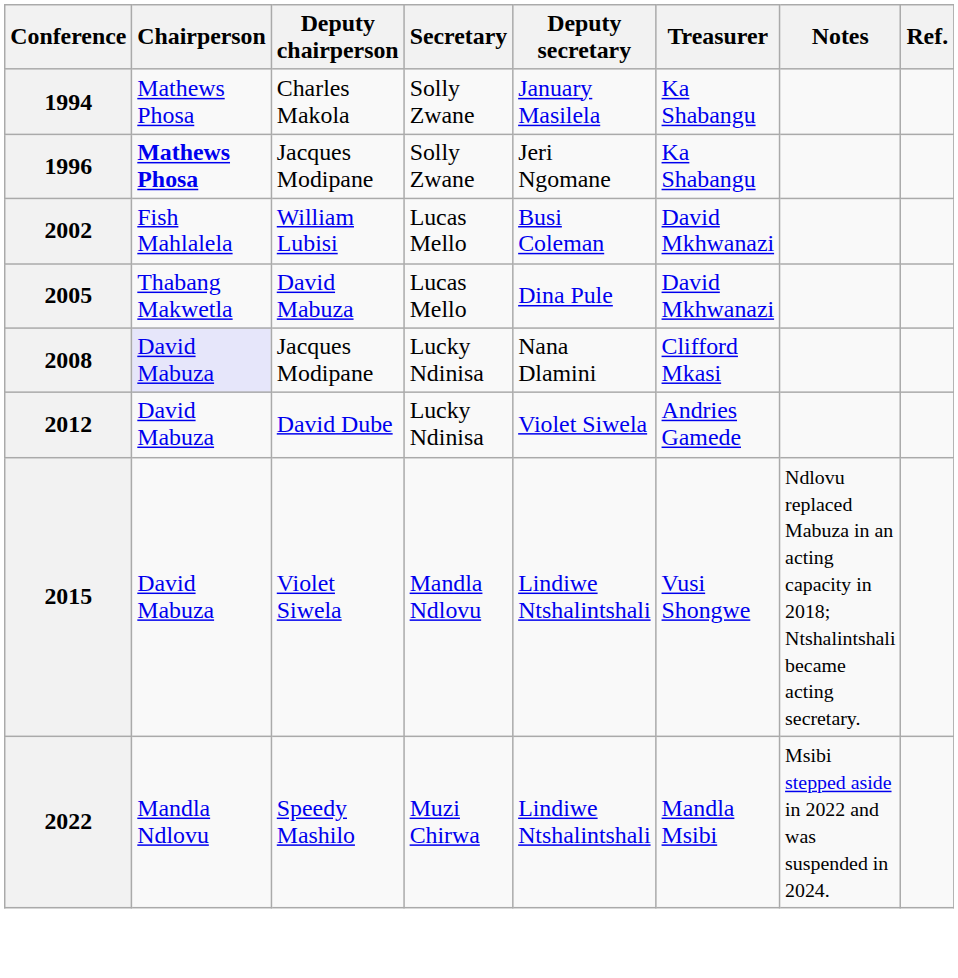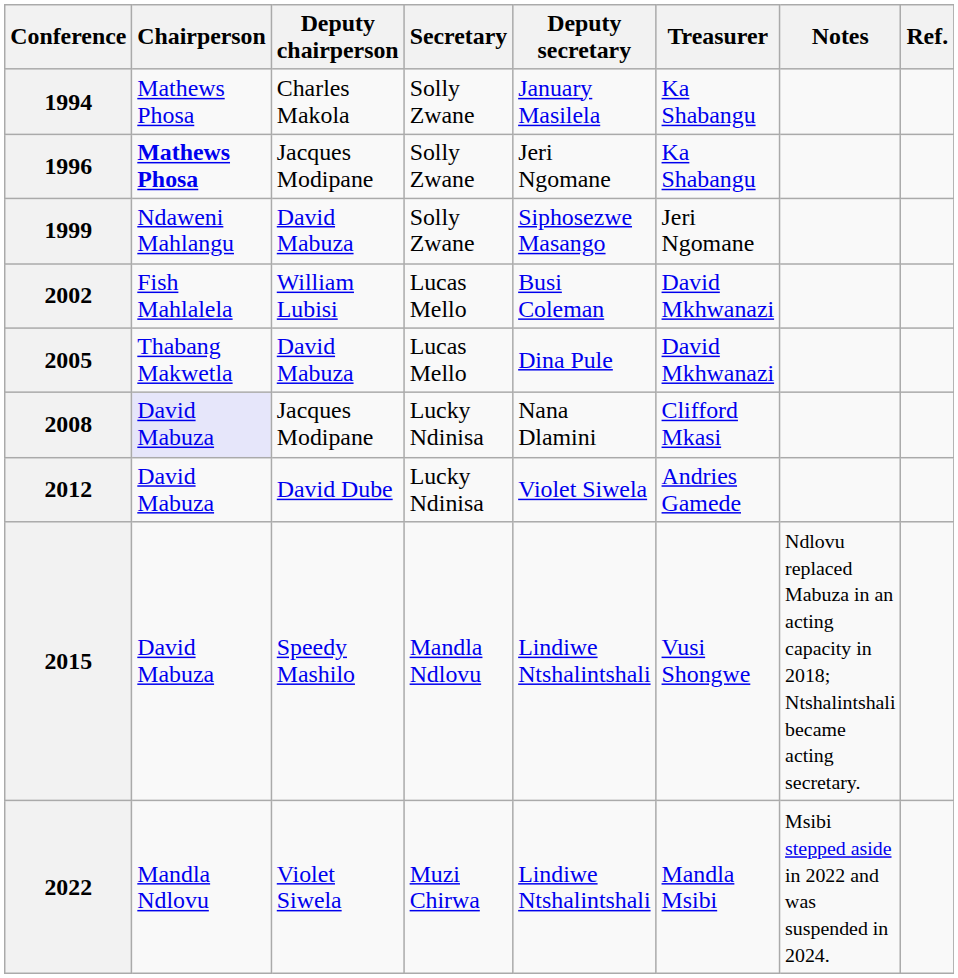 <table class="wikitable">
 <tr>
 <th>Conference</th>
 <th>Chairperson</th>
 <th>Deputy chairperson</th>
 <th>Secretary</th>
 <th>Deputy secretary</th>
 <th>Treasurer</th>
 <th>Notes</th>
 <th>Ref.</th>
 </tr>
 <tr>
 <th>1994</th>
 <td><a href='#'>Mathews Phosa</a></td>
 <td>Charles Makola</td>
 <td>Solly Zwane</td>
 <td><a href='#'>January Masilela</a></td>
 <td><a href='#'>Ka Shabangu</a></td>
 <td></td>
 <td></td>
 </tr>
 <tr>
 <th>1996</th>
 <td><strong><a href='#'>Mathews Phosa</a></strong></td>
 <td>Jacques Modipane</td>
 <td>Solly Zwane</td>
 <td>Jeri Ngomane</td>
 <td><a href='#'>Ka Shabangu</a></td>
+<td></td>
+<td></td>
+</tr>
+<tr>
+<th>1999</th>
+<td><a href='#'>Ndaweni Mahlangu</a></td>
+<td><a href='#'>David Mabuza</a></td>
+<td>Solly Zwane</td>
+<td><a href='#'>Siphosezwe Masango</a></td>
+<td>Jeri Ngomane</td>
 <td></td>
 <td></td>
 </tr>
 <tr>
 <th>2002</th>
 <td><a href='#'>Fish Mahlalela</a></td>
 <td><a href='#'>William Lubisi</a></td>
 <td>Lucas Mello</td>
 <td><a href='#'>Busi Coleman</a></td>
 <td><a href='#'>David Mkhwanazi</a></td>
 <td></td>
 <td></td>
 </tr>
 <tr>
 <th>2005</th>
 <td><a href='#'>Thabang Makwetla</a></td>
 <td><a href='#'>David Mabuza</a></td>
 <td>Lucas Mello</td>
 <td><a href='#'>Dina Pule</a></td>
 <td><a href='#'>David Mkhwanazi</a></td>
 <td></td>
 <td></td>
 </tr>
 <tr>
 <th>2008</th>
 <td style="background: lavender;"><a href='#'>David Mabuza</a></td>
 <td>Jacques Modipane</td>
 <td>Lucky Ndinisa</td>
 <td>Nana Dlamini</td>
 <td><a href='#'>Clifford Mkasi</a></td>
 <td></td>
 <td></td>
 </tr>
 <tr>
 <th>2012</th>
 <td><a href='#'>David Mabuza</a></td>
 <td><a href='#'>David Dube</a></td>
 <td>Lucky Ndinisa</td>
 <td><a href='#'>Violet Siwela</a></td>
 <td><a href='#'>Andries Gamede</a></td>
 <td></td>
 <td></td>
 </tr>
 <tr>
 <th>2015</th>
 <td><a href='#'>David Mabuza</a></td>
-<td><a href='#'>Violet Siwela</a></td>
+<td><a href='#'>Speedy Mashilo</a></td>
 <td><a href='#'>Mandla Ndlovu</a></td>
 <td><a href='#'>Lindiwe Ntshalintshali</a></td>
 <td><a href='#'>Vusi Shongwe</a></td>
 <td><small>Ndlovu replaced Mabuza in an acting capacity in 2018;</small> <small>Ntshalintshali became acting secretary.</small></td>
 <td></td>
 </tr>
 <tr>
 <th>2022</th>
 <td><a href='#'>Mandla Ndlovu</a></td>
-<td><a href='#'>Speedy Mashilo</a></td>
+<td><a href='#'>Violet Siwela</a></td>
 <td><a href='#'>Muzi Chirwa</a></td>
 <td><a href='#'>Lindiwe Ntshalintshali</a></td>
 <td><a href='#'>Mandla Msibi</a></td>
 <td><small>Msibi <a href='#'>stepped aside</a> in 2022 and was suspended in 2024.</small></td>
 <td></td>
 </tr>
 </table>
